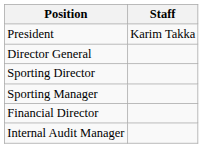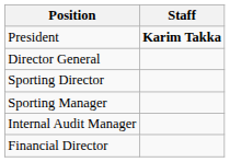 <table class="wikitable">
 <tr>
 <th>Position</th>
 <th>Staff</th>
 </tr>
 <tr>
 <td>President</td>
-<td> Karim Takka</td>
+<td><strong> Karim Takka</strong></td>
 </tr>
 <tr>
 <td>Director General</td>
 <td></td>
 </tr>
 <tr>
 <td>Sporting Director</td>
 <td></td>
 </tr>
 <tr>
 <td>Sporting Manager</td>
 <td></td>
 </tr>
 <tr>
+<td>Internal Audit Manager</td>
+<td></td>
+</tr>
+<tr>
 <td>Financial Director</td>
 <td></td>
 </tr>
-<tr>
-<td>Internal Audit Manager</td>
-<td></td>
-</tr>
 </table>
